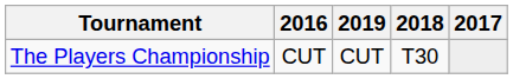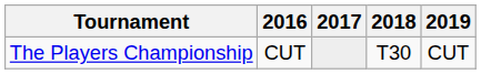 <table class="wikitable" style="font-size:95%;text-align:center;">
 <tr>
 <th>Tournament</th>
 <th>2016</th>
+<th>2017</th>
+<th>2018</th>
 <th>2019</th>
-<th>2018</th>
-<th>2017</th>
 </tr>
 <tr>
 <td align=left><a href='#'>The Players Championship</a></td>
 <td>CUT</td>
+<td style="background:#eeeeee;"></td>
+<td>T30</td>
 <td>CUT</td>
-<td>T30</td>
-<td style="background:#eeeeee;"></td>
 </tr>
 </table>
